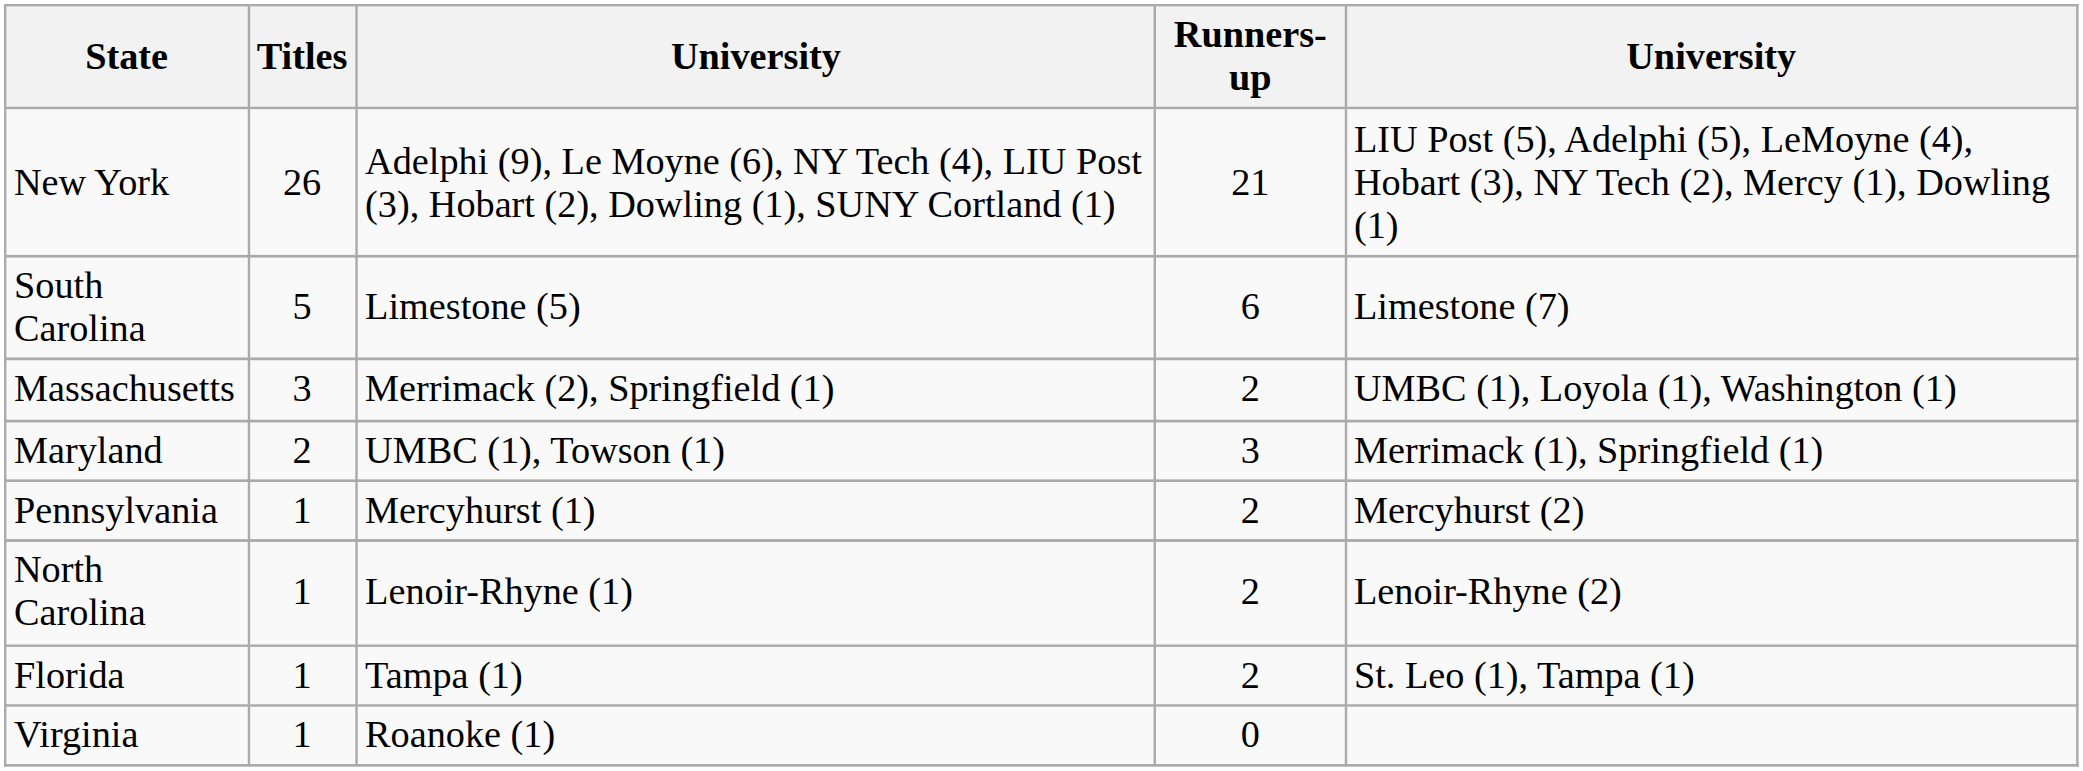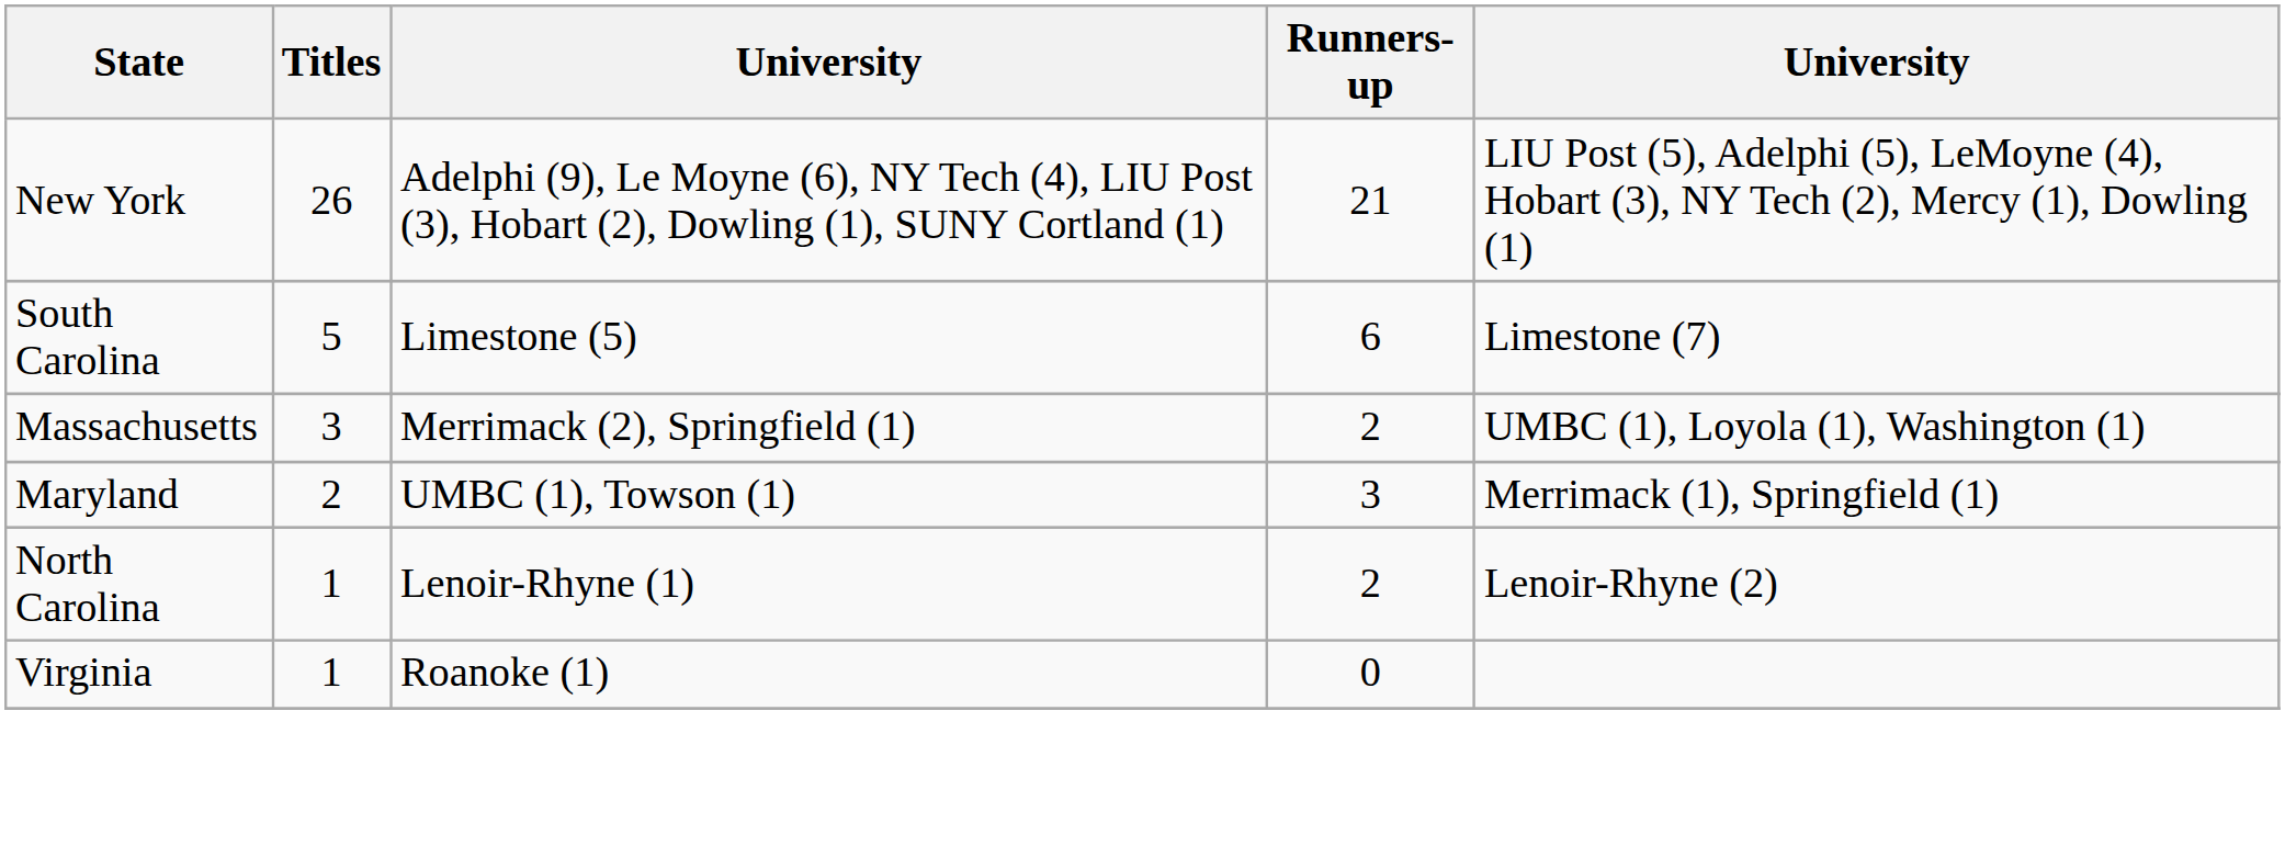 <table class="wikitable sortable">
 <tr>
 <th>State</th>
 <th>Titles</th>
 <th>University</th>
 <th>Runners-up</th>
 <th>University</th>
 </tr>
 <tr>
 <td> New York</td>
 <td align=center>26</td>
 <td>Adelphi (9), Le Moyne (6), NY Tech (4), LIU Post (3), Hobart (2), Dowling (1), SUNY Cortland (1)</td>
 <td align=center>21</td>
 <td>LIU Post (5), Adelphi (5), LeMoyne (4), Hobart (3), NY Tech (2), Mercy (1), Dowling (1)</td>
 </tr>
 <tr>
 </tr>
 <tr>
 <td> South Carolina</td>
 <td align=center>5</td>
 <td>Limestone (5)</td>
 <td align=center>6</td>
 <td>Limestone (7)</td>
 </tr>
 <tr>
 </tr>
 <tr>
 <td> Massachusetts</td>
 <td align=center>3</td>
 <td>Merrimack (2), Springfield (1)</td>
 <td align=center>2</td>
 <td>UMBC (1), Loyola (1), Washington (1)</td>
 </tr>
 <tr>
 </tr>
 <tr>
 <td> Maryland</td>
 <td align=center>2</td>
 <td>UMBC (1), Towson (1)</td>
 <td align=center>3</td>
 <td>Merrimack (1), Springfield (1)</td>
 </tr>
 <tr>
 </tr>
 <tr>
-<td> Pennsylvania</td>
-<td align=center>1</td>
-<td>Mercyhurst (1)</td>
-<td align=center>2</td>
-<td>Mercyhurst (2)</td>
-</tr>
-<tr>
 </tr>
 <tr>
 <td> North Carolina</td>
 <td align=center>1</td>
 <td>Lenoir-Rhyne (1)</td>
 <td align=center>2</td>
 <td>Lenoir-Rhyne (2)</td>
-</tr>
-<tr>
-<td> Florida</td>
-<td align=center>1</td>
-<td>Tampa (1)</td>
-<td align=center>2</td>
-<td>St. Leo (1), Tampa (1)</td>
 </tr>
 <tr>
 <td> Virginia</td>
 <td align=center>1</td>
 <td>Roanoke (1)</td>
 <td align=center>0</td>
 <td></td>
 </tr>
 <tr>
 </tr>
 <tr>
 </tr>
 </table>
